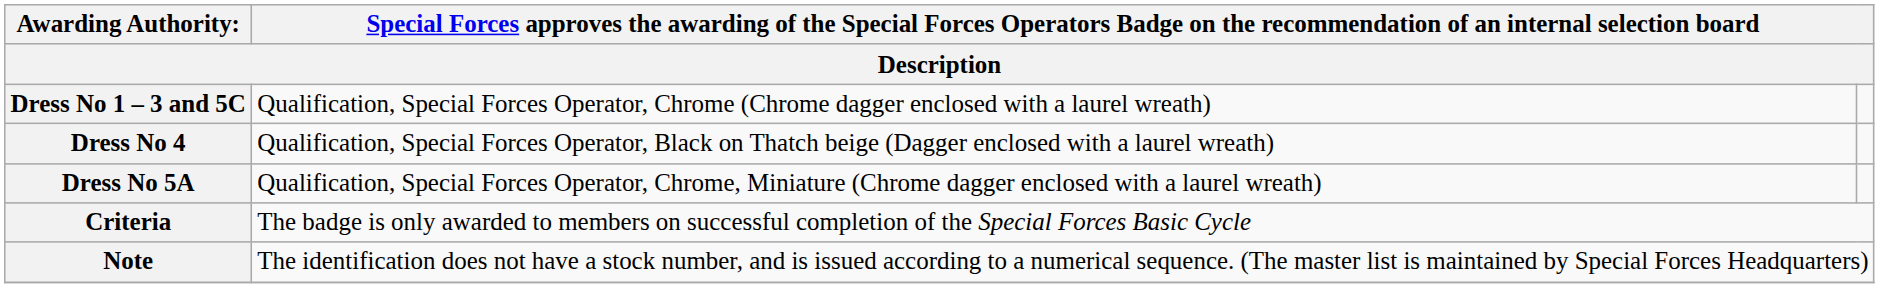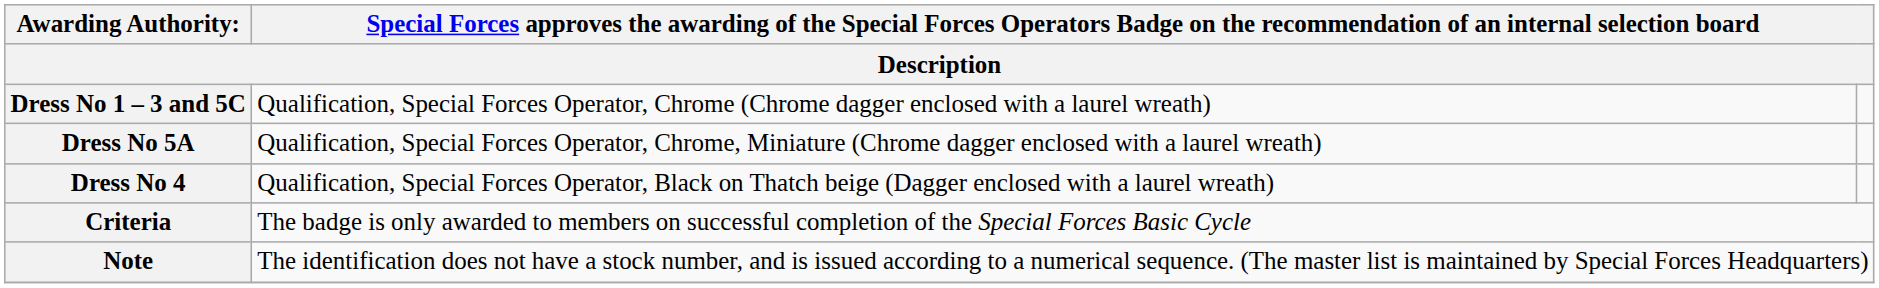 <table class=wikitable style="text-align: left;">
 <tr>
 <th><strong>Awarding Authority</strong>:</th>
 <th colspan="2"> <a href='#'>Special Forces</a> approves the awarding of the Special Forces Operators Badge on the recommendation of an internal selection board</th>
 </tr>
 <tr>
 <th colspan="3">Description</th>
 </tr>
 <tr>
 <th>Dress No 1 – 3 and 5C</th>
 <td>Qualification, Special Forces Operator, Chrome (Chrome dagger enclosed with a laurel wreath)</td>
 <td></td>
 </tr>
 <tr>
-<th>Dress No 4</th>
-<td>Qualification, Special Forces Operator, Black on Thatch beige (Dagger enclosed with a laurel wreath)</td>
+<th>Dress No 5A</th>
+<td>Qualification, Special Forces Operator, Chrome, Miniature (Chrome dagger enclosed with a laurel wreath)</td>
 <td></td>
 </tr>
 <tr>
-<th>Dress No 5A</th>
-<td>Qualification, Special Forces Operator, Chrome, Miniature (Chrome dagger enclosed with a laurel wreath)</td>
+<th>Dress No 4</th>
+<td>Qualification, Special Forces Operator, Black on Thatch beige (Dagger enclosed with a laurel wreath)</td>
 <td></td>
 </tr>
 <tr>
 <th>Criteria</th>
 <td colspan="2">The badge is only awarded to members on successful completion of the <em>Special Forces Basic Cycle</em></td>
 </tr>
 <tr>
 <th>Note</th>
 <td colspan="2">The identification does not have a stock number, and is issued according to a numerical sequence. (The master list is maintained by Special Forces Headquarters)</td>
 </tr>
 <tr>
 </tr>
 </table>
